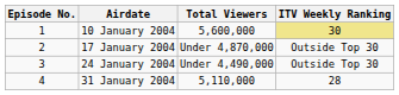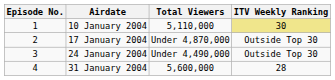 <table class="wikitable" style="text-align:center;">
 <tr>
 <th>Episode No.</th>
 <th>Airdate</th>
 <th>Total Viewers</th>
 <th>ITV Weekly Ranking</th>
 </tr>
 <tr>
 <td>1</td>
 <td>10 January 2004</td>
-<td>5,600,000</td>
+<td>5,110,000</td>
 <td style="background: khaki;">30</td>
 </tr>
 <tr>
 <td>2</td>
 <td>17 January 2004</td>
 <td>Under 4,870,000</td>
 <td>Outside Top 30</td>
 </tr>
 <tr>
 <td>3</td>
 <td>24 January 2004</td>
 <td>Under 4,490,000</td>
 <td>Outside Top 30</td>
 </tr>
 <tr>
 <td>4</td>
 <td>31 January 2004</td>
-<td>5,110,000</td>
+<td>5,600,000</td>
 <td>28</td>
 </tr>
 </table>
